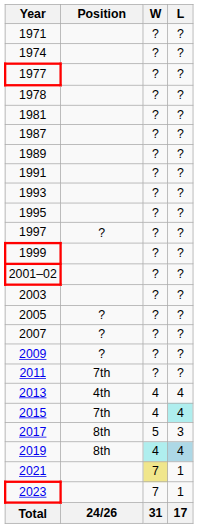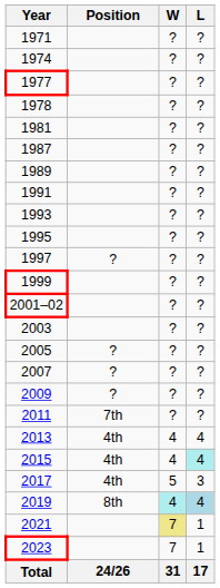 <table class="wikitable" style="text-align: center;">
 <tr>
 <th>Year</th>
 <th width="100">Position</th>
 <th width="25">W</th>
 <th width="25">L</th>
 </tr>
 <tr>
 <td> 1971</td>
 <td></td>
 <td>?</td>
 <td>?</td>
 </tr>
 <tr>
 <td> 1974</td>
 <td></td>
 <td>?</td>
 <td>?</td>
 </tr>
 <tr>
 <td style="border: 3px solid red"> 1977</td>
 <td></td>
 <td>?</td>
 <td>?</td>
 </tr>
 <tr>
 <td> 1978</td>
 <td></td>
 <td>?</td>
 <td>?</td>
 </tr>
 <tr>
 <td> 1981</td>
 <td></td>
 <td>?</td>
 <td>?</td>
 </tr>
 <tr>
 <td> 1987</td>
 <td></td>
 <td>?</td>
 <td>?</td>
 </tr>
 <tr>
 <td> 1989</td>
 <td></td>
 <td>?</td>
 <td>?</td>
 </tr>
 <tr>
 <td> 1991</td>
 <td></td>
 <td>?</td>
 <td>?</td>
 </tr>
 <tr>
 <td> 1993</td>
 <td></td>
 <td>?</td>
 <td>?</td>
 </tr>
 <tr>
 <td> 1995</td>
 <td></td>
 <td>?</td>
 <td>?</td>
 </tr>
 <tr>
 <td> 1997</td>
 <td>?</td>
 <td>?</td>
 <td>?</td>
 </tr>
 <tr>
 <td style="border: 3px solid red"> 1999</td>
 <td></td>
 <td>?</td>
 <td>?</td>
 </tr>
 <tr>
 <td style="border: 3px solid red"> 2001–02</td>
 <td></td>
 <td>?</td>
 <td>?</td>
 </tr>
 <tr>
 <td> 2003</td>
 <td></td>
 <td>?</td>
 <td>?</td>
 </tr>
 <tr>
 <td> 2005</td>
 <td>?</td>
 <td>?</td>
 <td>?</td>
 </tr>
 <tr>
 <td> 2007</td>
 <td>?</td>
 <td>?</td>
 <td>?</td>
 </tr>
 <tr>
 <td> <a href='#'>2009</a></td>
 <td>?</td>
 <td>?</td>
 <td>?</td>
 </tr>
 <tr>
 <td> <a href='#'>2011</a></td>
 <td>7th</td>
 <td>?</td>
 <td>?</td>
 </tr>
 <tr>
 <td> <a href='#'>2013</a></td>
 <td>4th</td>
 <td>4</td>
 <td>4</td>
 </tr>
 <tr>
 <td> <a href='#'>2015</a></td>
-<td>7th</td>
+<td>4th</td>
 <td>4</td>
 <td style="background: paleturquoise;">4</td>
 </tr>
 <tr>
 <td> <a href='#'>2017</a></td>
-<td>8th</td>
+<td>4th</td>
 <td>5</td>
 <td>3</td>
 </tr>
 <tr>
 <td> <a href='#'>2019</a></td>
 <td>8th</td>
 <td style="background: paleturquoise;">4</td>
 <td style="background: lightblue;">4</td>
 </tr>
 <tr>
 <td> <a href='#'>2021</a></td>
 <td></td>
 <td style="background: khaki;">7</td>
 <td>1</td>
 </tr>
 <tr>
 <td style="border: 3px solid red"> <a href='#'>2023</a></td>
 <td></td>
 <td>7</td>
 <td>1</td>
 </tr>
 <tr>
 <th>Total</th>
 <th>24/26</th>
 <th>31</th>
 <th>17</th>
 </tr>
 </table>
